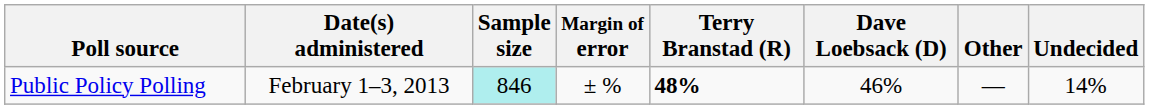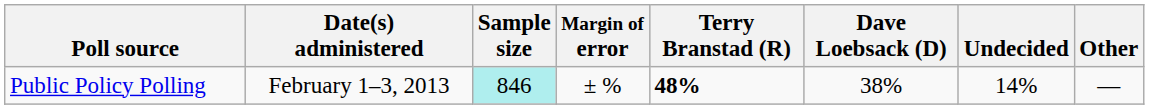 <table class="wikitable">
 <tr valign= bottom>
 <th style="width:160px;">Poll source</th>
 <th style="width:150px;">Date(s)<br>administered</th>
 <th class=small>Sample<br>size</th>
 <th class=small><small>Margin of</small><br>error</th>
 <th style="width:100px;">Terry<br>Branstad (R)</th>
 <th style="width:100px;">Dave<br>Loebsack (D)</th>
+<th style="width:40px;">Undecided</th>
 <th style="width:40px;">Other</th>
-<th style="width:40px;">Undecided</th>
 </tr>
 <tr>
 <td><a href='#'>Public Policy Polling</a></td>
 <td align=center>February 1–3, 2013</td>
 <td align=center style="background: paleturquoise;">846</td>
 <td align=center>± %</td>
 <td><strong>48%</strong></td>
-<td align=center>46%</td>
+<td align=center>38%</td>
+<td align=center>14%</td>
 <td align=center>—</td>
-<td align=center>14%</td>
 </tr>
 </table>
